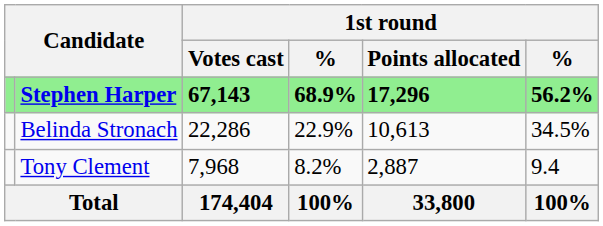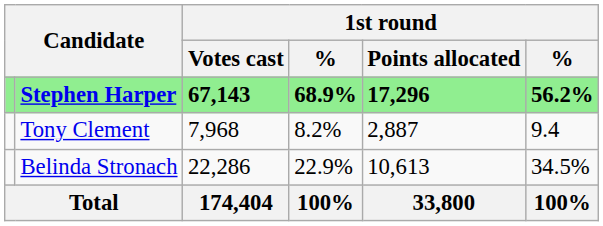 <table class="wikitable">
 <tr>
 <th colspan="2" rowspan="2">Candidate</th>
 <th colspan="4">1st round</th>
 </tr>
 <tr>
 <th>Votes cast</th>
 <th>%</th>
 <th>Points allocated</th>
 <th>%</th>
 </tr>
 <tr style="background:lightgreen;">
 <td></td>
 <td><strong><a href='#'>Stephen Harper</a></strong></td>
 <td><strong>67,143</strong></td>
 <td><strong>68.9%</strong></td>
 <td><strong>17,296</strong></td>
 <td><strong>56.2%</strong></td>
 </tr>
 <tr>
 <td></td>
+<td><a href='#'>Tony Clement</a></td>
+<td>7,968</td>
+<td>8.2%</td>
+<td>2,887</td>
+<td>9.4</td>
+</tr>
+<tr>
+<td></td>
 <td><a href='#'>Belinda Stronach</a></td>
 <td>22,286</td>
 <td>22.9%</td>
 <td>10,613</td>
 <td>34.5%</td>
-</tr>
-<tr>
-<td></td>
-<td><a href='#'>Tony Clement</a></td>
-<td>7,968</td>
-<td>8.2%</td>
-<td>2,887</td>
-<td>9.4</td>
 </tr>
 <tr>
 <th colspan="2">Total</th>
 <th align="right">174,404</th>
 <th align="right">100%</th>
 <th align="right">33,800</th>
 <th align="right">100%</th>
 </tr>
 </table>
